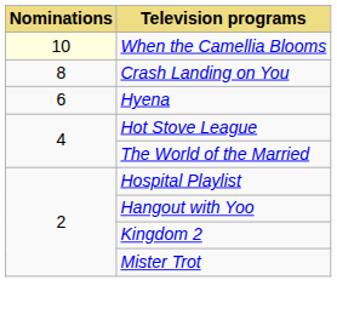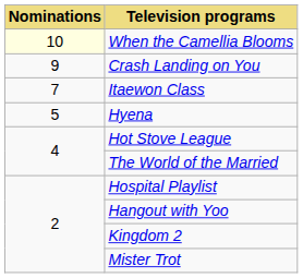 <table class="wikitable" align="center">
 <tr>
 <th style="background:#EEDD82; text-align:center">Nominations</th>
 <th style="background:#EEDD82; text-align:center">Television programs</th>
 </tr>
 <tr>
 <td style="background: lightyellow; text-align:center">10</td>
 <td><em><a href='#'>When the Camellia Blooms</a></em></td>
 </tr>
 <tr>
-<td style="text-align:center">8</td>
+<td style="text-align:center">9</td>
 <td><em><a href='#'>Crash Landing on You</a></em></td>
 </tr>
 <tr>
-<td style="text-align:center">6</td>
+<td style="text-align:center">7</td>
+<td><em><a href='#'>Itaewon Class</a></em></td>
+</tr>
+<tr>
+<td style="text-align:center">5</td>
 <td><em><a href='#'>Hyena</a></em></td>
 </tr>
 <tr>
 <td rowspan="2" style="text-align:center">4</td>
 <td><em><a href='#'>Hot Stove League</a></em></td>
 </tr>
 <tr>
 <td><em><a href='#'>The World of the Married</a></em></td>
 </tr>
 <tr>
 <td rowspan="4" style="text-align:center">2</td>
 <td><em><a href='#'>Hospital Playlist</a></em></td>
 </tr>
 <tr>
 <td><em><a href='#'>Hangout with Yoo</a></em></td>
 </tr>
 <tr>
 <td><em><a href='#'>Kingdom 2</a></em></td>
 </tr>
 <tr>
 <td><em><a href='#'>Mister Trot</a></em></td>
 </tr>
 </table>
